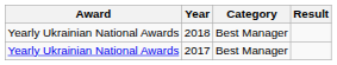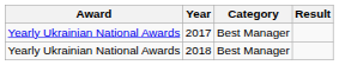 <table class="wikitable sortable">
 <tr>
 <th>Award</th>
 <th>Year</th>
 <th>Category</th>
 <th>Result</th>
 </tr>
 <tr>
+<td><a href='#'>Yearly Ukrainian National Awards</a></td>
+<td>2017</td>
+<td>Best Manager</td>
+<td></td>
+</tr>
+<tr>
 <td>Yearly Ukrainian National Awards</td>
 <td>2018</td>
 <td>Best Manager</td>
 <td></td>
 </tr>
-<tr>
-<td><a href='#'>Yearly Ukrainian National Awards</a></td>
-<td>2017</td>
-<td>Best Manager</td>
-<td></td>
-</tr>
 </table>
